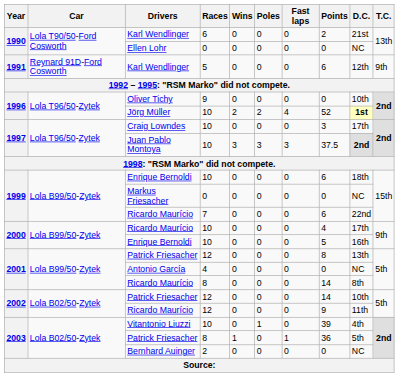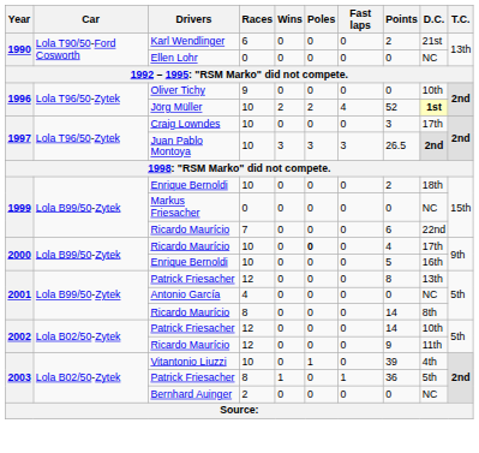 <table class="wikitable" style="font-size:85%">
 <tr>
 <th>Year</th>
 <th>Car</th>
 <th>Drivers</th>
 <th>Races</th>
 <th>Wins</th>
 <th>Poles</th>
 <th>Fast laps</th>
 <th>Points</th>
 <th>D.C.</th>
 <th>T.C.</th>
 </tr>
 <tr>
 <th rowspan=2><a href='#'>1990</a></th>
 <td rowspan=2><a href='#'>Lola T90/50</a>-<a href='#'>Ford Cosworth</a></td>
 <td> <a href='#'>Karl Wendlinger</a></td>
 <td>6</td>
 <td>0</td>
 <td>0</td>
 <td>0</td>
 <td>2</td>
 <td>21st</td>
 <td rowspan=2>13th</td>
 </tr>
 <tr>
 <td> <a href='#'>Ellen Lohr</a></td>
 <td>0</td>
 <td>0</td>
 <td>0</td>
 <td>0</td>
 <td>0</td>
 <td>NC</td>
-</tr>
-<tr>
-<th><a href='#'>1991</a></th>
-<td><a href='#'>Reynard 91D</a>-<a href='#'>Ford Cosworth</a></td>
-<td> <a href='#'>Karl Wendlinger</a></td>
-<td>5</td>
-<td>0</td>
-<td>0</td>
-<td>0</td>
-<td>6</td>
-<td>12th</td>
-<td>9th</td>
 </tr>
 <tr>
 <th colspan=10><a href='#'>1992</a> – <a href='#'>1995</a>: "RSM Marko" did not compete.</th>
 </tr>
 <tr>
 <th rowspan=2><a href='#'>1996</a></th>
 <td rowspan=2><a href='#'>Lola T96/50</a>-<a href='#'>Zytek</a></td>
 <td> <a href='#'>Oliver Tichy</a></td>
 <td>9</td>
 <td>0</td>
 <td>0</td>
 <td>0</td>
 <td>0</td>
 <td>10th</td>
 <th rowspan=2 style="background:#DFDFDF;">2nd</th>
 </tr>
 <tr>
 <td> <a href='#'>Jörg Müller</a></td>
 <td>10</td>
 <td>2</td>
 <td>2</td>
 <td>4</td>
 <td>52</td>
 <th style="background:#FFFFBF;">1st</th>
 </tr>
 <tr>
 <th rowspan=2><a href='#'>1997</a></th>
 <td rowspan=2><a href='#'>Lola T96/50</a>-<a href='#'>Zytek</a></td>
 <td> <a href='#'>Craig Lowndes</a></td>
 <td>10</td>
 <td>0</td>
 <td>0</td>
 <td>0</td>
 <td>3</td>
 <td>17th</td>
 <th rowspan=2 style="background:#DFDFDF;">2nd</th>
 </tr>
 <tr>
 <td> <a href='#'>Juan Pablo Montoya</a></td>
 <td>10</td>
 <td>3</td>
 <td>3</td>
 <td>3</td>
-<td>37.5</td>
+<td>26.5</td>
 <th style="background:#DFDFDF;">2nd</th>
 </tr>
 <tr>
 <th colspan=10><a href='#'>1998</a>: "RSM Marko" did not compete.</th>
 </tr>
 <tr>
 <th rowspan=3><a href='#'>1999</a></th>
 <td rowspan=3><a href='#'>Lola B99/50</a>-<a href='#'>Zytek</a></td>
 <td> <a href='#'>Enrique Bernoldi</a></td>
 <td>10</td>
 <td>0</td>
 <td>0</td>
 <td>0</td>
-<td>6</td>
+<td>2</td>
 <td>18th</td>
 <td rowspan=3>15th</td>
 </tr>
 <tr>
 <td> <a href='#'>Markus Friesacher</a></td>
 <td>0</td>
 <td>0</td>
 <td>0</td>
 <td>0</td>
 <td>0</td>
 <td>NC</td>
 </tr>
 <tr>
 <td> <a href='#'>Ricardo Maurício</a></td>
 <td>7</td>
 <td>0</td>
 <td>0</td>
 <td>0</td>
 <td>6</td>
 <td>22nd</td>
 </tr>
 <tr>
 <th rowspan=2><a href='#'>2000</a></th>
 <td rowspan=2><a href='#'>Lola B99/50</a>-<a href='#'>Zytek</a></td>
 <td> <a href='#'>Ricardo Maurício</a></td>
 <td>10</td>
 <td>0</td>
-<td>0</td>
+<td><strong>0</strong></td>
 <td>0</td>
 <td>4</td>
 <td>17th</td>
 <td rowspan=2>9th</td>
 </tr>
 <tr>
 <td> <a href='#'>Enrique Bernoldi</a></td>
 <td>10</td>
 <td>0</td>
 <td>0</td>
 <td>0</td>
 <td>5</td>
 <td>16th</td>
 </tr>
 <tr>
 <th rowspan=3><a href='#'>2001</a></th>
 <td rowspan=3><a href='#'>Lola B99/50</a>-<a href='#'>Zytek</a></td>
 <td> <a href='#'>Patrick Friesacher</a></td>
 <td>12</td>
 <td>0</td>
 <td>0</td>
 <td>0</td>
 <td>8</td>
 <td>13th</td>
 <td rowspan=3>5th</td>
 </tr>
 <tr>
 <td> <a href='#'>Antonio García</a></td>
 <td>4</td>
 <td>0</td>
 <td>0</td>
 <td>0</td>
 <td>0</td>
 <td>NC</td>
 </tr>
 <tr>
 <td> <a href='#'>Ricardo Maurício</a></td>
 <td>8</td>
 <td>0</td>
 <td>0</td>
 <td>0</td>
 <td>14</td>
 <td>8th</td>
 </tr>
 <tr>
 <th rowspan=2><a href='#'>2002</a></th>
 <td rowspan=2><a href='#'>Lola B02/50</a>-<a href='#'>Zytek</a></td>
 <td> <a href='#'>Patrick Friesacher</a></td>
 <td>12</td>
 <td>0</td>
 <td>0</td>
 <td>0</td>
 <td>14</td>
 <td>10th</td>
 <td rowspan=2>5th</td>
 </tr>
 <tr>
 <td> <a href='#'>Ricardo Maurício</a></td>
 <td>12</td>
 <td>0</td>
 <td>0</td>
 <td>0</td>
 <td>9</td>
 <td>11th</td>
 </tr>
 <tr>
 <th rowspan=3><a href='#'>2003</a></th>
 <td rowspan=3><a href='#'>Lola B02/50</a>-<a href='#'>Zytek</a></td>
 <td> <a href='#'>Vitantonio Liuzzi</a></td>
 <td>10</td>
 <td>0</td>
 <td>1</td>
 <td>0</td>
 <td>39</td>
 <td>4th</td>
 <th rowspan=3 style="background:#DFDFDF;">2nd</th>
 </tr>
 <tr>
 <td> <a href='#'>Patrick Friesacher</a></td>
 <td>8</td>
 <td>1</td>
 <td>0</td>
 <td>1</td>
 <td>36</td>
 <td>5th</td>
 </tr>
 <tr>
 <td> <a href='#'>Bernhard Auinger</a></td>
 <td>2</td>
 <td>0</td>
 <td>0</td>
 <td>0</td>
 <td>0</td>
 <td>NC</td>
 </tr>
 <tr>
 <th colspan="10">Source:</th>
 </tr>
 </table>
